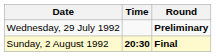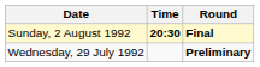 <table class="wikitable">
 <tr>
 <th>Date</th>
 <th>Time</th>
 <th>Round</th>
 </tr>
+<tr style=background:lemonchiffon>
+<td>Sunday, 2 August 1992</td>
+<td><strong>20:30</strong></td>
+<td><strong>Final</strong></td>
+</tr>
 <tr>
 <td>Wednesday, 29 July 1992</td>
 <td></td>
 <td><strong>Preliminary</strong></td>
 </tr>
-<tr style=background:lemonchiffon>
-<td>Sunday, 2 August 1992</td>
-<td><strong>20:30</strong></td>
-<td><strong>Final</strong></td>
-</tr>
 </table>
